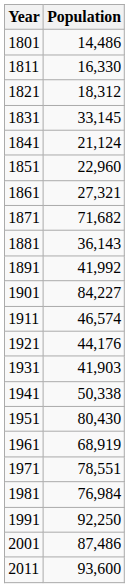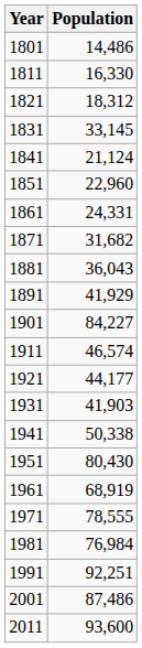 <table class=wikitable align=center border=1 style="border-collapse: collapse; margin-right: 10pt">
 <tr>
 <th>Year</th>
 <th>Population</th>
 </tr>
 <tr>
 <td>1801</td>
 <td align=right>14,486</td>
 </tr>
 <tr>
 <td>1811</td>
 <td align=right>16,330</td>
 </tr>
 <tr>
 <td>1821</td>
 <td align=right>18,312</td>
 </tr>
 <tr>
 <td>1831</td>
 <td align=right>33,145</td>
 </tr>
 <tr>
 <td>1841</td>
 <td align=right>21,124</td>
 </tr>
 <tr>
 <td>1851</td>
 <td align=right>22,960</td>
 </tr>
 <tr>
 <td>1861</td>
-<td align=right>27,321</td>
+<td align=right>24,331</td>
 </tr>
 <tr>
 <td>1871</td>
-<td align=right>71,682</td>
+<td align=right>31,682</td>
 </tr>
 <tr>
 <td>1881</td>
-<td align=right>36,143</td>
+<td align=right>36,043</td>
 </tr>
 <tr>
 <td>1891</td>
-<td align=right>41,992</td>
+<td align=right>41,929</td>
 </tr>
 <tr>
 <td>1901</td>
 <td align=right>84,227</td>
 </tr>
 <tr>
 <td>1911</td>
 <td align=right>46,574</td>
 </tr>
 <tr>
 <td>1921</td>
-<td align=right>44,176</td>
+<td align=right>44,177</td>
 </tr>
 <tr>
 <td>1931</td>
 <td align=right>41,903</td>
 </tr>
 <tr>
 <td>1941</td>
 <td align=right>50,338</td>
 </tr>
 <tr>
 <td>1951</td>
 <td align=right>80,430</td>
 </tr>
 <tr>
 <td>1961</td>
 <td align=right>68,919</td>
 </tr>
 <tr>
 <td>1971</td>
-<td align=right>78,551</td>
+<td align=right>78,555</td>
 </tr>
 <tr>
 <td>1981</td>
 <td align=right>76,984</td>
 </tr>
 <tr>
 <td>1991</td>
-<td align=right>92,250</td>
+<td align=right>92,251</td>
 </tr>
 <tr>
 <td>2001</td>
 <td align=right>87,486</td>
 </tr>
 <tr>
 <td>2011</td>
 <td align=right>93,600</td>
 </tr>
 </table>
